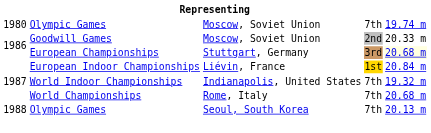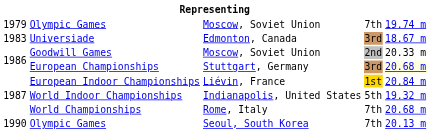 <table>
 <tr>
 <th colspan="5">Representing </th>
 </tr>
 <tr>
-<td>1980</td>
+<td>1979</td>
 <td><a href='#'>Olympic Games</a></td>
 <td><a href='#'>Moscow</a>, Soviet Union</td>
 <td>7th</td>
 <td><a href='#'>19.74 m</a></td>
+</tr>
+<tr>
+<td>1983</td>
+<td><a href='#'>Universiade</a></td>
+<td><a href='#'>Edmonton</a>, Canada</td>
+<td bgcolor=cc9966>3rd</td>
+<td><a href='#'>18.67 m</a></td>
 </tr>
 <tr>
 <td rowspan=2>1986</td>
 <td><a href='#'>Goodwill Games</a></td>
 <td><a href='#'>Moscow</a>, Soviet Union</td>
 <td bgcolor=silver>2nd</td>
 <td>20.33 m</td>
 </tr>
 <tr>
 <td><a href='#'>European Championships</a></td>
 <td><a href='#'>Stuttgart</a>, Germany</td>
 <td bgcolor=cc9966>3rd</td>
 <td style="background: lightyellow;"><a href='#'>20.68 m</a></td>
 </tr>
 <tr>
 <td rowspan=3>1987</td>
 <td><a href='#'>European Indoor Championships</a></td>
 <td><a href='#'>Liévin</a>, France</td>
 <td bgcolor=gold>1st</td>
 <td><a href='#'>20.84 m</a></td>
 </tr>
 <tr>
 <td><a href='#'>World Indoor Championships</a></td>
 <td><a href='#'>Indianapolis</a>, United States</td>
-<td>7th</td>
+<td>5th</td>
 <td><a href='#'>19.32 m</a></td>
 </tr>
 <tr>
 <td><a href='#'>World Championships</a></td>
 <td><a href='#'>Rome</a>, Italy</td>
 <td>7th</td>
 <td><a href='#'>20.68 m</a></td>
 </tr>
 <tr>
-<td>1988</td>
+<td>1990</td>
 <td><a href='#'>Olympic Games</a></td>
 <td><a href='#'>Seoul, South Korea</a></td>
 <td>7th</td>
 <td><a href='#'>20.13 m</a></td>
 </tr>
 </table>
